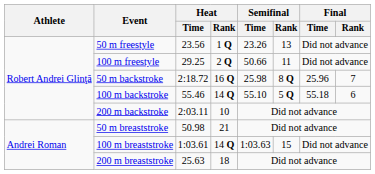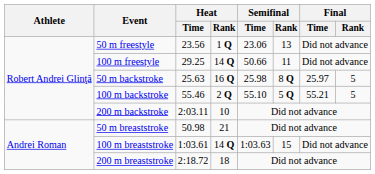 <table class=wikitable style="font-size:90%">
 <tr>
 <th rowspan=2>Athlete</th>
 <th rowspan=2>Event</th>
 <th colspan="2">Heat</th>
 <th colspan="2">Semifinal</th>
 <th colspan="2">Final</th>
 </tr>
 <tr style="font-size:95%">
 <th>Time</th>
 <th>Rank</th>
 <th>Time</th>
 <th>Rank</th>
 <th>Time</th>
 <th>Rank</th>
 </tr>
 <tr align=center>
 <td align=left rowspan=5><a href='#'>Robert Andrei Glinţă</a></td>
 <td align=left><a href='#'>50 m freestyle</a></td>
 <td>23.56</td>
 <td>1 <strong>Q</strong></td>
-<td>23.26</td>
+<td>23.06</td>
 <td>13</td>
 <td colspan = 2>Did not advance</td>
 </tr>
 <tr align=center>
 <td align=left><a href='#'>100 m freestyle</a></td>
 <td>29.25</td>
-<td>2 <strong>Q</strong></td>
+<td>14 <strong>Q</strong></td>
 <td>50.66</td>
 <td>11</td>
 <td colspan = 2>Did not advance</td>
 </tr>
 <tr align=center>
 <td align=left><a href='#'>50 m backstroke</a></td>
-<td>2:18.72</td>
+<td>25.63</td>
 <td>16 <strong>Q</strong></td>
 <td>25.98</td>
 <td>8 <strong>Q</strong></td>
-<td>25.96</td>
-<td>7</td>
+<td>25.97</td>
+<td>5</td>
 </tr>
 <tr align=center>
 <td align=left><a href='#'>100 m backstroke</a></td>
 <td>55.46</td>
-<td>14 <strong>Q</strong></td>
+<td>2 <strong>Q</strong></td>
 <td>55.10</td>
 <td>5 <strong>Q</strong></td>
-<td>55.18</td>
-<td>6</td>
+<td>55.21</td>
+<td>5</td>
 </tr>
 <tr align=center>
 <td align=left><a href='#'>200 m backstroke</a></td>
 <td>2:03.11</td>
 <td>10</td>
 <td colspan= 4>Did not advance</td>
 </tr>
 <tr align=center>
 <td align=left rowspan=3><a href='#'>Andrei Roman</a></td>
 <td align=left><a href='#'>50 m breaststroke</a></td>
 <td>50.98</td>
 <td>21</td>
 <td colspan= 4>Did not advance</td>
 </tr>
 <tr align=center>
 <td align=left><a href='#'>100 m breaststroke</a></td>
 <td>1:03.61</td>
 <td>14 <strong>Q</strong></td>
 <td>1:03.63</td>
 <td>15</td>
 <td colspan= 2>Did not advance</td>
 </tr>
 <tr align=center>
 <td align=left><a href='#'>200 m breaststroke</a></td>
-<td>25.63</td>
+<td>2:18.72</td>
 <td>18</td>
 <td colspan= 4>Did not advance</td>
 </tr>
 </table>
